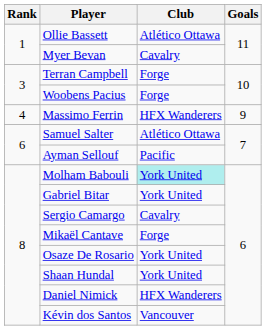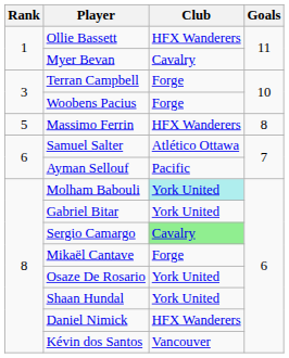 <table class="wikitable">
 <tr>
 <th>Rank</th>
 <th>Player</th>
 <th>Club</th>
 <th>Goals</th>
 </tr>
 <tr>
 <td style="text-align:center" rowspan="2">1</td>
 <td> <a href='#'>Ollie Bassett</a></td>
-<td><a href='#'>Atlético Ottawa</a></td>
+<td><a href='#'>HFX Wanderers</a></td>
 <td style="text-align:center" rowspan="2">11</td>
 </tr>
 <tr>
 <td> <a href='#'>Myer Bevan</a></td>
 <td><a href='#'>Cavalry</a></td>
 </tr>
 <tr>
 <td style="text-align:center" rowspan="2">3</td>
 <td> <a href='#'>Terran Campbell</a></td>
 <td><a href='#'>Forge</a></td>
 <td style="text-align:center" rowspan="2">10</td>
 </tr>
 <tr>
 <td> <a href='#'>Woobens Pacius</a></td>
 <td><a href='#'>Forge</a></td>
 </tr>
 <tr>
-<td style="text-align:center" rowspan="1">4</td>
+<td style="text-align:center" rowspan="1">5</td>
 <td> <a href='#'>Massimo Ferrin</a></td>
 <td><a href='#'>HFX Wanderers</a></td>
-<td style="text-align:center" rowspan="1">9</td>
+<td style="text-align:center" rowspan="1">8</td>
 </tr>
 <tr>
 <td style="text-align:center" rowspan="2">6</td>
 <td> <a href='#'>Samuel Salter</a></td>
 <td><a href='#'>Atlético Ottawa</a></td>
 <td style="text-align:center" rowspan="2">7</td>
 </tr>
 <tr>
 <td> <a href='#'>Ayman Sellouf</a></td>
 <td><a href='#'>Pacific</a></td>
 </tr>
 <tr>
 <td style="text-align:center" rowspan="8">8</td>
 <td> <a href='#'>Molham Babouli</a></td>
 <td style="background: paleturquoise;"><a href='#'>York United</a></td>
 <td style="text-align:center" rowspan="8">6</td>
 </tr>
 <tr>
 <td> <a href='#'>Gabriel Bitar</a></td>
 <td><a href='#'>York United</a></td>
 </tr>
 <tr>
 <td> <a href='#'>Sergio Camargo</a></td>
-<td><a href='#'>Cavalry</a></td>
+<td style="background: lightgreen;"><a href='#'>Cavalry</a></td>
 </tr>
 <tr>
 <td> <a href='#'>Mikaël Cantave</a></td>
 <td><a href='#'>Forge</a></td>
 </tr>
 <tr>
 <td> <a href='#'>Osaze De Rosario</a></td>
 <td><a href='#'>York United</a></td>
 </tr>
 <tr>
 <td> <a href='#'>Shaan Hundal</a></td>
 <td><a href='#'>York United</a></td>
 </tr>
 <tr>
 <td> <a href='#'>Daniel Nimick</a></td>
 <td><a href='#'>HFX Wanderers</a></td>
 </tr>
 <tr>
 <td> <a href='#'>Kévin dos Santos</a></td>
 <td><a href='#'>Vancouver</a></td>
 </tr>
 </table>
